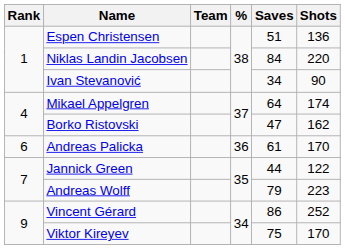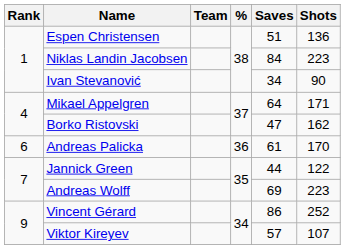 <table class="wikitable sortable" style="text-align: center;font-size:96%">
 <tr>
 <th>Rank</th>
 <th>Name</th>
 <th>Team</th>
 <th>%</th>
 <th>Saves</th>
 <th>Shots</th>
 </tr>
 <tr>
 <td rowspan="3">1</td>
 <td style="text-align: left;"><a href='#'>Espen Christensen</a></td>
 <td style="text-align: left;"></td>
 <td rowspan="3">38</td>
 <td>51</td>
 <td>136</td>
 </tr>
 <tr>
 <td style="text-align: left;"><a href='#'>Niklas Landin Jacobsen</a></td>
 <td style="text-align: left;"></td>
 <td>84</td>
-<td>220</td>
+<td>223</td>
 </tr>
 <tr>
 <td style="text-align: left;"><a href='#'>Ivan Stevanović</a></td>
 <td style="text-align: left;"></td>
 <td>34</td>
 <td>90</td>
 </tr>
 <tr>
 <td rowspan="2">4</td>
 <td style="text-align: left;"><a href='#'>Mikael Appelgren</a></td>
 <td style="text-align: left;"></td>
 <td rowspan="2">37</td>
 <td>64</td>
-<td>174</td>
+<td>171</td>
 </tr>
 <tr>
 <td style="text-align: left;"><a href='#'>Borko Ristovski</a></td>
 <td style="text-align: left;"></td>
 <td>47</td>
 <td>162</td>
 </tr>
 <tr>
 <td>6</td>
 <td style="text-align: left;"><a href='#'>Andreas Palicka</a></td>
 <td style="text-align: left;"></td>
 <td>36</td>
 <td>61</td>
 <td>170</td>
 </tr>
 <tr>
 <td rowspan="2">7</td>
 <td style="text-align: left;"><a href='#'>Jannick Green</a></td>
 <td style="text-align: left;"></td>
 <td rowspan="2">35</td>
 <td>44</td>
 <td>122</td>
 </tr>
 <tr>
 <td style="text-align: left;"><a href='#'>Andreas Wolff</a></td>
 <td style="text-align: left;"></td>
-<td>79</td>
+<td>69</td>
 <td>223</td>
 </tr>
 <tr>
 <td rowspan="2">9</td>
 <td style="text-align: left;"><a href='#'>Vincent Gérard</a></td>
 <td style="text-align: left;"></td>
 <td rowspan="2">34</td>
 <td>86</td>
 <td>252</td>
 </tr>
 <tr>
 <td style="text-align: left;"><a href='#'>Viktor Kireyev</a></td>
 <td style="text-align: left;"></td>
-<td>75</td>
-<td>170</td>
+<td>57</td>
+<td>107</td>
 </tr>
 </table>
